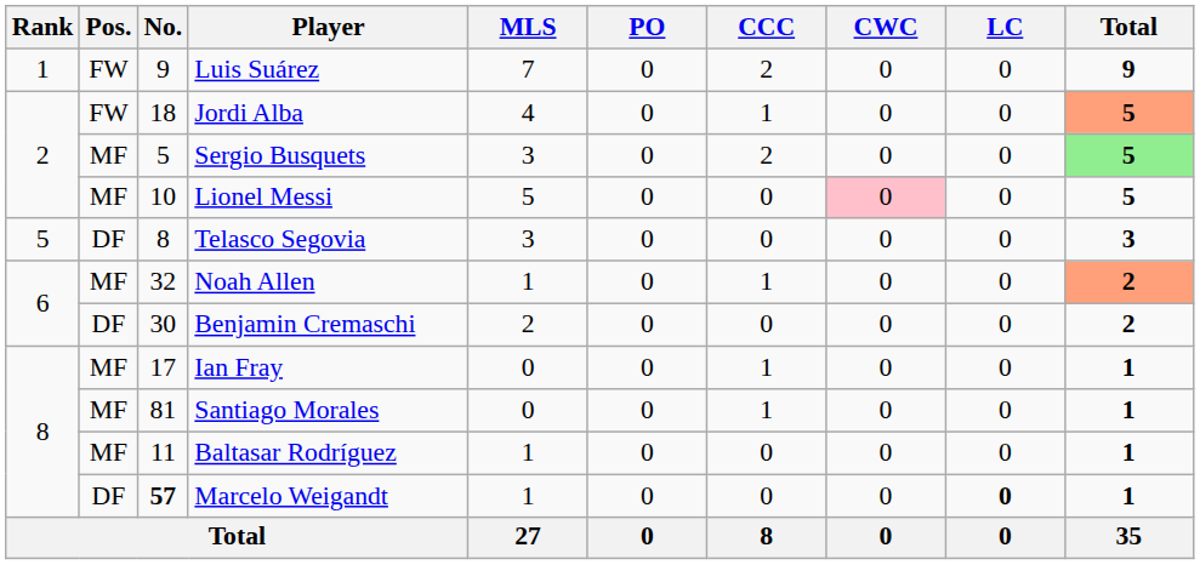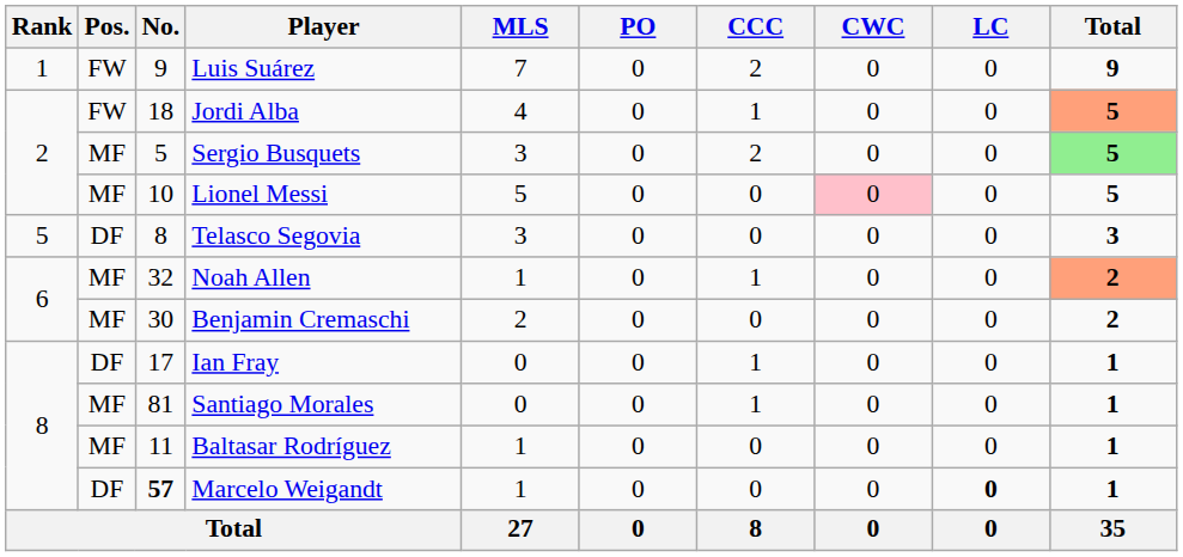 <table class="wikitable sortable nowrap" style="text-align:center; font-size:92%;">
 <tr>
 <th>Rank</th>
 <th>Pos.</th>
 <th>No.</th>
 <th width=150>Player</th>
 <th width=60><a href='#'>MLS</a></th>
 <th width=60><a href='#'>PO</a></th>
 <th width=60><a href='#'>CCC</a></th>
 <th width=60><a href='#'>CWC</a></th>
 <th width=60><a href='#'>LC</a></th>
 <th width=65>Total</th>
 </tr>
 <tr>
 <td>1</td>
 <td>FW</td>
 <td>9</td>
 <td style="text-align:left"> <a href='#'>Luis Suárez</a></td>
 <td>7</td>
 <td>0</td>
 <td>2</td>
 <td>0</td>
 <td>0</td>
 <td><strong>9</strong></td>
 </tr>
 <tr>
 <td rowspan="3">2</td>
 <td>FW</td>
 <td>18</td>
 <td style="text-align:left"> <a href='#'>Jordi Alba</a></td>
 <td>4</td>
 <td>0</td>
 <td>1</td>
 <td>0</td>
 <td>0</td>
 <td style="background: lightsalmon;"><strong>5</strong></td>
 </tr>
 <tr>
 <td>MF</td>
 <td>5</td>
 <td style="text-align:left"> <a href='#'>Sergio Busquets</a></td>
 <td>3</td>
 <td>0</td>
 <td>2</td>
 <td>0</td>
 <td>0</td>
 <td style="background: lightgreen;"><strong>5</strong></td>
 </tr>
 <tr>
 <td>MF</td>
 <td>10</td>
 <td style="text-align:left"> <a href='#'>Lionel Messi</a></td>
 <td>5</td>
 <td>0</td>
 <td>0</td>
 <td style="background: pink;">0</td>
 <td>0</td>
 <td><strong>5</strong></td>
 </tr>
 <tr>
 <td rowspan="1">5</td>
 <td>DF</td>
 <td>8</td>
 <td style="text-align:left"> <a href='#'>Telasco Segovia</a></td>
 <td>3</td>
 <td>0</td>
 <td>0</td>
 <td>0</td>
 <td>0</td>
 <td><strong>3</strong></td>
 </tr>
 <tr>
 <td rowspan="2">6</td>
 <td>MF</td>
 <td>32</td>
 <td style="text-align:left"> <a href='#'>Noah Allen</a></td>
 <td>1</td>
 <td>0</td>
 <td>1</td>
 <td>0</td>
 <td>0</td>
 <td style="background: lightsalmon;"><strong>2</strong></td>
 </tr>
 <tr>
-<td>DF</td>
+<td>MF</td>
 <td>30</td>
 <td style="text-align:left"> <a href='#'>Benjamin Cremaschi</a></td>
 <td>2</td>
 <td>0</td>
 <td>0</td>
 <td>0</td>
 <td>0</td>
 <td><strong>2</strong></td>
 </tr>
 <tr>
 <td rowspan="4">8</td>
-<td>MF</td>
+<td>DF</td>
 <td>17</td>
 <td style="text-align:left"> <a href='#'>Ian Fray</a></td>
 <td>0</td>
 <td>0</td>
 <td>1</td>
 <td>0</td>
 <td>0</td>
 <td><strong>1</strong></td>
 </tr>
 <tr>
 <td>MF</td>
 <td>81</td>
 <td style="text-align:left"> <a href='#'>Santiago Morales</a></td>
 <td>0</td>
 <td>0</td>
 <td>1</td>
 <td>0</td>
 <td>0</td>
 <td><strong>1</strong></td>
 </tr>
 <tr>
 <td>MF</td>
 <td>11</td>
 <td style="text-align:left"> <a href='#'>Baltasar Rodríguez</a></td>
 <td>1</td>
 <td>0</td>
 <td>0</td>
 <td>0</td>
 <td>0</td>
 <td><strong>1</strong></td>
 </tr>
 <tr>
 <td>DF</td>
 <td><strong>57</strong></td>
 <td style="text-align:left"> <a href='#'>Marcelo Weigandt</a></td>
 <td>1</td>
 <td>0</td>
 <td>0</td>
 <td>0</td>
 <td><strong>0</strong></td>
 <td><strong>1</strong></td>
 </tr>
 <tr>
 <th colspan="4">Total</th>
 <th>27</th>
 <th>0</th>
 <th>8</th>
 <th>0</th>
 <th>0</th>
 <th>35</th>
 </tr>
 </table>
